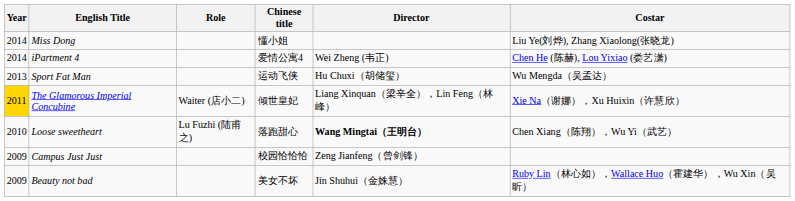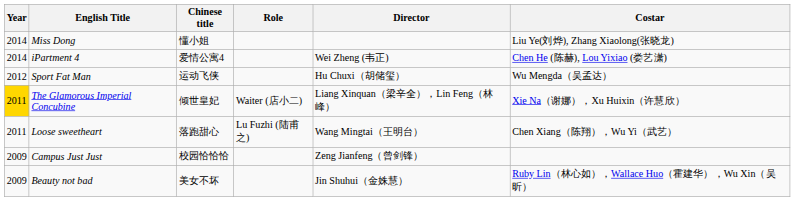 <table class="wikitable">
 <tr>
 <th>Year</th>
 <th>English Title</th>
+<th>Chinese title</th>
 <th>Role</th>
-<th>Chinese title</th>
 <th>Director</th>
 <th>Costar</th>
 </tr>
 <tr>
 <td>2014</td>
 <td><em>Miss Dong</em></td>
+<td>懂小姐</td>
 <td></td>
-<td>懂小姐</td>
 <td></td>
 <td>Liu Ye(刘烨), Zhang Xiaolong(张晓龙)</td>
 </tr>
 <tr>
 <td>2014</td>
 <td><em>iPartment 4</em></td>
+<td>爱情公寓4</td>
 <td></td>
-<td>爱情公寓4</td>
 <td>Wei Zheng (韦正)</td>
 <td><a href='#'>Chen He</a> (陈赫), <a href='#'>Lou Yixiao</a> (娄艺潇)</td>
 </tr>
 <tr>
-<td>2013</td>
+<td>2012</td>
 <td><em>Sport Fat Man</em></td>
+<td>运动飞侠</td>
 <td></td>
-<td>运动飞侠</td>
 <td>Hu Chuxi（胡储玺）</td>
 <td>Wu Mengda（吴孟达）</td>
 </tr>
 <tr>
 <td style="background: gold;">2011</td>
 <td><em><a href='#'>The Glamorous Imperial Concubine</a></em></td>
+<td>倾世皇妃</td>
 <td>Waiter (店小二)</td>
-<td>倾世皇妃</td>
 <td>Liang Xinquan（梁辛全），Lin Feng（林峰）</td>
 <td><a href='#'>Xie Na</a>（谢娜），Xu Huixin（许慧欣）</td>
 </tr>
 <tr>
-<td>2010</td>
+<td>2011</td>
 <td><em>Loose sweetheart</em></td>
+<td>落跑甜心</td>
 <td>Lu Fuzhi (陆甫之)</td>
-<td>落跑甜心</td>
-<td><strong>Wang Mingtai（王明台）</strong></td>
+<td>Wang Mingtai（王明台）</td>
 <td>Chen Xiang（陈翔），Wu Yi（武艺）</td>
 </tr>
 <tr>
 <td>2009</td>
 <td><em>Campus Just Just</em></td>
+<td>校园恰恰恰</td>
 <td></td>
-<td>校园恰恰恰</td>
 <td>Zeng Jianfeng（曾剑锋）</td>
 <td></td>
 </tr>
 <tr>
 <td>2009</td>
 <td><em>Beauty not bad</em></td>
+<td>美女不坏</td>
 <td></td>
-<td>美女不坏</td>
 <td>Jin Shuhui（金姝慧）</td>
 <td><a href='#'>Ruby Lin</a>（林心如），<a href='#'>Wallace Huo</a>（霍建华），Wu Xin（吴昕）</td>
 </tr>
 </table>
